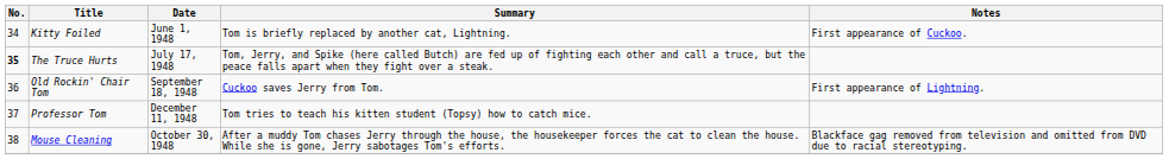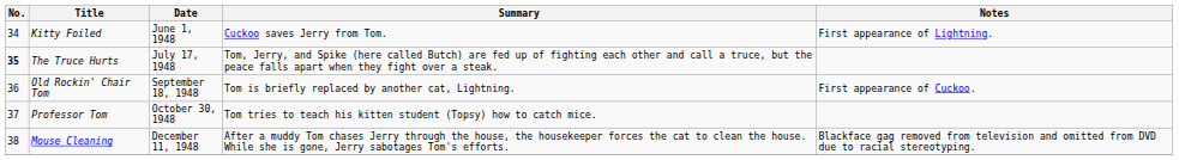 <table class="wikitable">
 <tr>
 <th style="width:2em">No.</th>
 <th style="width:12em">Title</th>
 <th style="width:7em">Date</th>
 <th>Summary</th>
 <th>Notes</th>
 </tr>
 <tr>
 <td>34</td>
 <td><em>Kitty Foiled</em></td>
 <td>June 1, 1948</td>
-<td>Tom is briefly replaced by another cat, Lightning.</td>
-<td>First appearance of <a href='#'>Cuckoo</a>.</td>
+<td><a href='#'>Cuckoo</a> saves Jerry from Tom.</td>
+<td>First appearance of <a href='#'>Lightning</a>.</td>
 </tr>
 <tr>
 <td><strong>35</strong></td>
 <td><em>The Truce Hurts</em></td>
 <td>July 17, 1948</td>
 <td>Tom, Jerry, and Spike (here called Butch) are fed up of fighting each other and call a truce, but the peace falls apart when they fight over a steak.</td>
 <td></td>
 </tr>
 <tr>
 <td>36</td>
 <td><em>Old Rockin' Chair Tom</em></td>
 <td>September 18, 1948</td>
-<td><a href='#'>Cuckoo</a> saves Jerry from Tom.</td>
-<td>First appearance of <a href='#'>Lightning</a>.</td>
+<td>Tom is briefly replaced by another cat, Lightning.</td>
+<td>First appearance of <a href='#'>Cuckoo</a>.</td>
 </tr>
 <tr>
 <td>37</td>
 <td><em>Professor Tom</em></td>
-<td>December 11, 1948</td>
+<td>October 30, 1948</td>
 <td>Tom tries to teach his kitten student (Topsy) how to catch mice.</td>
 <td></td>
 </tr>
 <tr>
 <td>38</td>
 <td><em><a href='#'>Mouse Cleaning</a></em></td>
-<td>October 30, 1948</td>
+<td>December 11, 1948</td>
 <td>After a muddy Tom chases Jerry through the house, the housekeeper forces the cat to clean the house. While she is gone, Jerry sabotages Tom's efforts.</td>
 <td>Blackface gag removed from television and omitted from DVD due to racial stereotyping.</td>
 </tr>
 <tr>
 </tr>
 </table>
